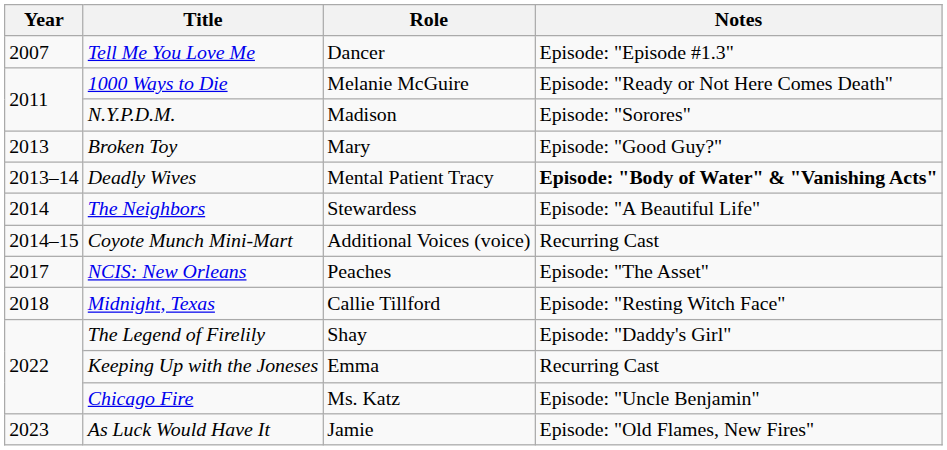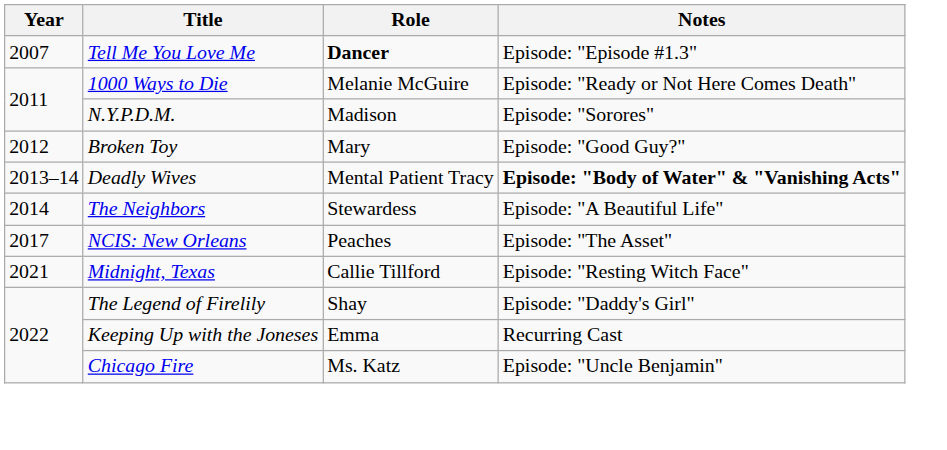 <table class="wikitable sortable">
 <tr>
 <th>Year</th>
 <th>Title</th>
 <th>Role</th>
 <th>Notes</th>
 </tr>
 <tr>
 <td>2007</td>
 <td><em><a href='#'>Tell Me You Love Me</a></em></td>
-<td>Dancer</td>
+<td><strong>Dancer</strong></td>
 <td>Episode: "Episode #1.3"</td>
 </tr>
 <tr>
 <td rowspan="2">2011</td>
 <td><em><a href='#'>1000 Ways to Die</a></em></td>
 <td>Melanie McGuire</td>
 <td>Episode: "Ready or Not Here Comes Death"</td>
 </tr>
 <tr>
 <td><em>N.Y.P.D.M.</em></td>
 <td>Madison</td>
 <td>Episode: "Sorores"</td>
 </tr>
 <tr>
-<td>2013</td>
+<td>2012</td>
 <td><em>Broken Toy</em></td>
 <td>Mary</td>
 <td>Episode: "Good Guy?"</td>
 </tr>
 <tr>
 <td>2013–14</td>
 <td><em>Deadly Wives</em></td>
 <td>Mental Patient Tracy</td>
 <td><strong>Episode: "Body of Water" & "Vanishing Acts"</strong></td>
 </tr>
 <tr>
 <td>2014</td>
 <td><em><a href='#'>The Neighbors</a></em></td>
 <td>Stewardess</td>
 <td>Episode: "A Beautiful Life"</td>
 </tr>
 <tr>
-<td>2014–15</td>
-<td><em>Coyote Munch Mini-Mart</em></td>
-<td>Additional Voices (voice)</td>
-<td>Recurring Cast</td>
-</tr>
-<tr>
 <td>2017</td>
 <td><em><a href='#'>NCIS: New Orleans</a></em></td>
 <td>Peaches</td>
 <td>Episode: "The Asset"</td>
 </tr>
 <tr>
-<td>2018</td>
+<td>2021</td>
 <td><em><a href='#'>Midnight, Texas</a></em></td>
 <td>Callie Tillford</td>
 <td>Episode: "Resting Witch Face"</td>
 </tr>
 <tr>
 <td rowspan="3">2022</td>
 <td><em>The Legend of Firelily</em></td>
 <td>Shay</td>
 <td>Episode: "Daddy's Girl"</td>
 </tr>
 <tr>
 <td><em>Keeping Up with the Joneses</em></td>
 <td>Emma</td>
 <td>Recurring Cast</td>
 </tr>
 <tr>
 <td><em><a href='#'>Chicago Fire</a></em></td>
 <td>Ms. Katz</td>
 <td>Episode: "Uncle Benjamin"</td>
 </tr>
-<tr>
-<td>2023</td>
-<td><em>As Luck Would Have It</em></td>
-<td>Jamie</td>
-<td>Episode: "Old Flames, New Fires"</td>
-</tr>
 </table>
